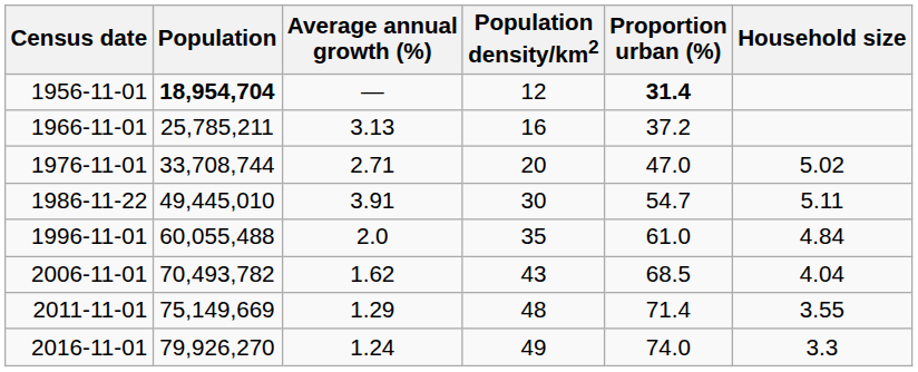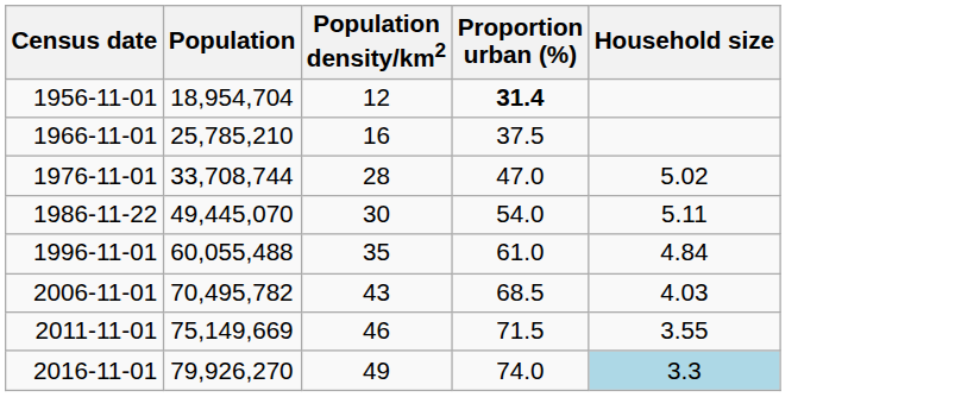 <table class="wikitable" style="text-align: center">
 <tr bgcolor="#e0e0e0">
 <th>Census date</th>
 <th>Population</th>
-<th>Average annual<br> growth (%)</th>
 <th>Population<br>density/km<sup>2</sup></th>
 <th>Proportion<br>urban (%)</th>
 <th>Household size <br></th>
 </tr>
 <tr>
 <td align=right>1956-11-01</td>
-<td><strong>18,954,704</strong></td>
-<td>—</td>
+<td>18,954,704</td>
 <td>12</td>
 <td><strong>31.4</strong></td>
 <td></td>
 </tr>
 <tr>
 <td align=right>1966-11-01</td>
-<td>25,785,211</td>
-<td>3.13</td>
+<td>25,785,210</td>
 <td>16</td>
-<td>37.2</td>
+<td>37.5</td>
 <td></td>
 </tr>
 <tr>
 <td align=right>1976-11-01</td>
 <td>33,708,744</td>
-<td>2.71</td>
-<td>20</td>
+<td>28</td>
 <td>47.0</td>
 <td>5.02</td>
 </tr>
 <tr>
 <td align=right>1986-11-22</td>
-<td>49,445,010</td>
-<td>3.91</td>
+<td>49,445,070</td>
 <td>30</td>
-<td>54.7</td>
+<td>54.0</td>
 <td>5.11</td>
 </tr>
 <tr>
 <td align=right>1996-11-01</td>
 <td>60,055,488</td>
-<td>2.0</td>
 <td>35</td>
 <td>61.0</td>
 <td>4.84</td>
 </tr>
 <tr>
 <td align=right>2006-11-01</td>
-<td>70,493,782</td>
-<td>1.62</td>
+<td>70,495,782</td>
 <td>43</td>
 <td>68.5</td>
-<td>4.04</td>
+<td>4.03</td>
 </tr>
 <tr>
 <td align=right>2011-11-01</td>
 <td>75,149,669</td>
-<td>1.29</td>
-<td>48</td>
-<td>71.4</td>
+<td>46</td>
+<td>71.5</td>
 <td>3.55</td>
 </tr>
 <tr>
 <td align=right>2016-11-01</td>
 <td>79,926,270</td>
-<td>1.24</td>
 <td>49</td>
 <td>74.0</td>
-<td>3.3</td>
+<td style="background: lightblue;">3.3</td>
 </tr>
 </table>
